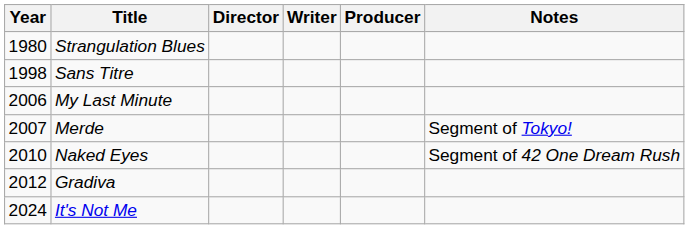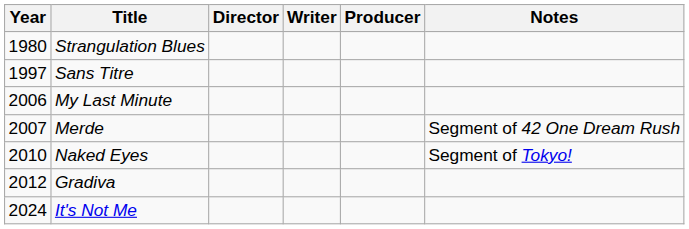 <table class="wikitable">
 <tr>
 <th>Year</th>
 <th>Title</th>
 <th>Director</th>
 <th>Writer</th>
 <th>Producer</th>
 <th>Notes</th>
 </tr>
 <tr>
 <td>1980</td>
 <td><em>Strangulation Blues</em></td>
 <td></td>
 <td></td>
 <td></td>
 <td></td>
 </tr>
 <tr>
-<td>1998</td>
+<td>1997</td>
 <td><em>Sans Titre</em></td>
 <td></td>
 <td></td>
 <td></td>
 <td></td>
 </tr>
 <tr>
 <td>2006</td>
 <td><em>My Last Minute</em></td>
 <td></td>
 <td></td>
 <td></td>
 <td></td>
 </tr>
 <tr>
 <td>2007</td>
 <td><em>Merde</em></td>
 <td></td>
 <td></td>
 <td></td>
-<td>Segment of <em><a href='#'>Tokyo!</a></em></td>
+<td>Segment of <em>42 One Dream Rush</em></td>
 </tr>
 <tr>
 <td>2010</td>
 <td><em>Naked Eyes</em></td>
 <td></td>
 <td></td>
 <td></td>
-<td>Segment of <em>42 One Dream Rush</em></td>
+<td>Segment of <em><a href='#'>Tokyo!</a></em></td>
 </tr>
 <tr>
 <td>2012</td>
 <td><em>Gradiva</em></td>
 <td></td>
 <td></td>
 <td></td>
 <td></td>
 </tr>
 <tr>
 <td>2024</td>
 <td><em><a href='#'>It's Not Me</a></em></td>
 <td></td>
 <td></td>
 <td></td>
 <td></td>
 </tr>
 </table>
